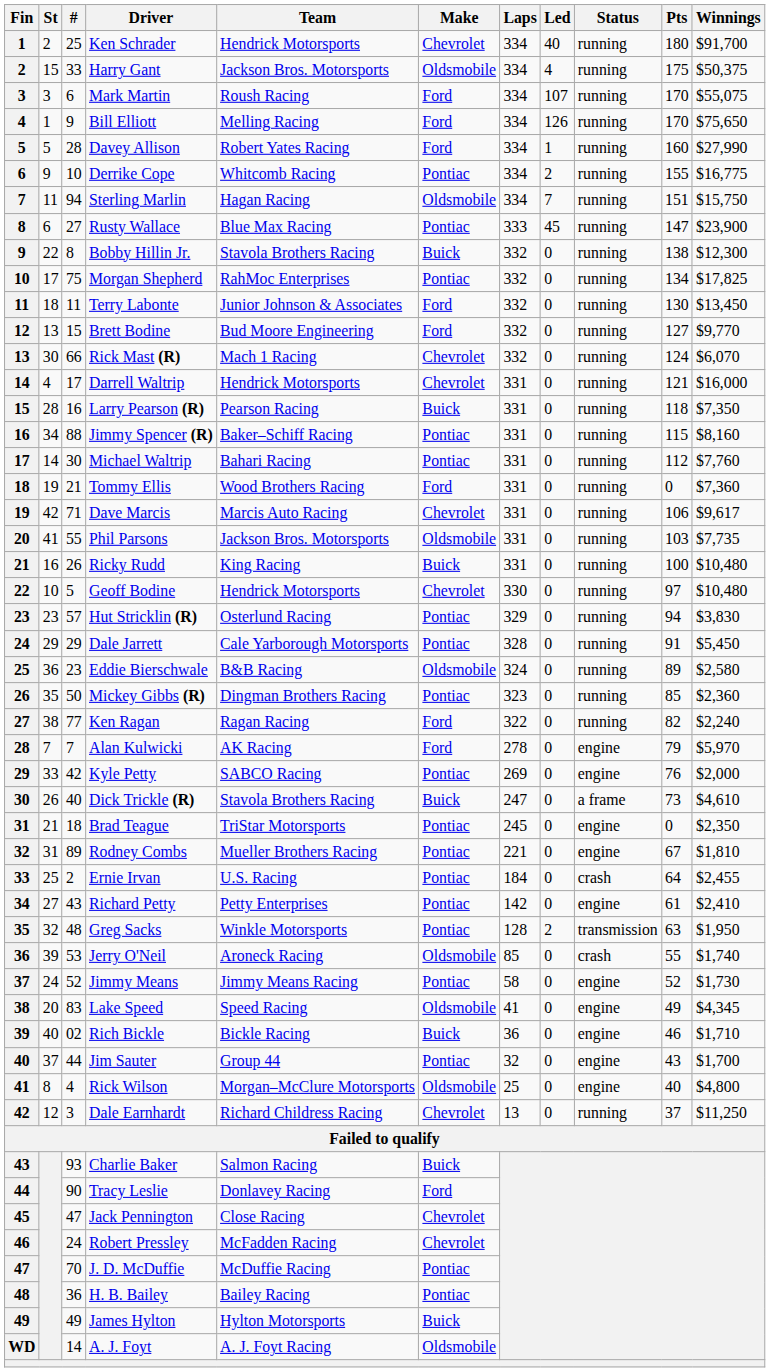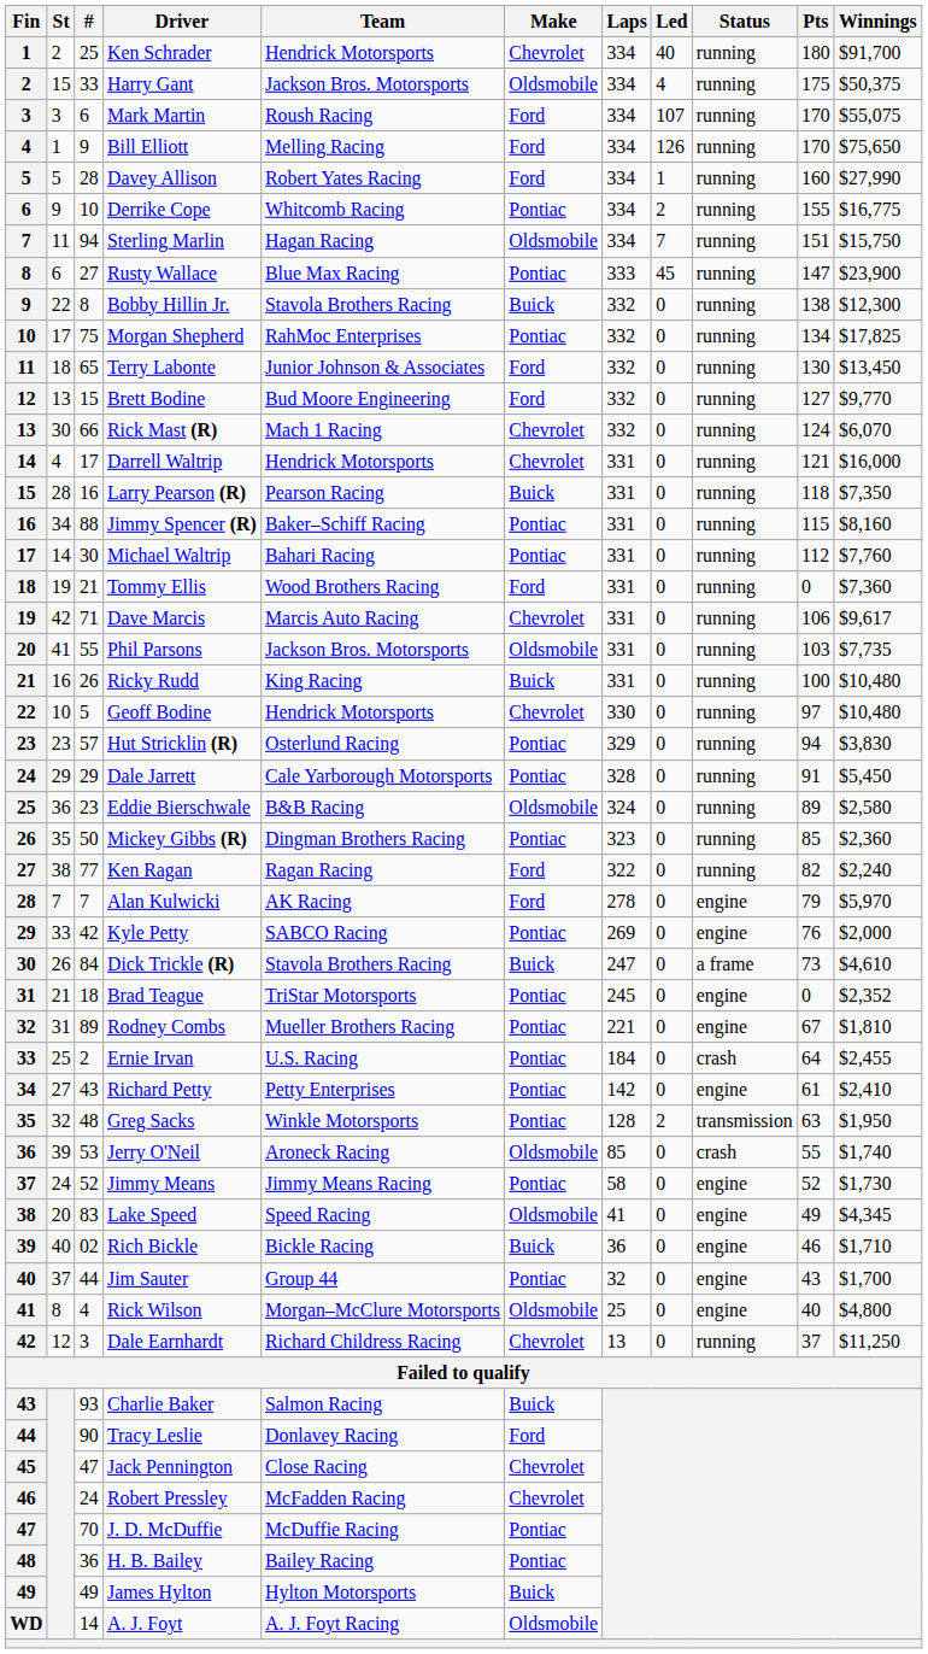 <table class="wikitable" style="font-size:95%">
 <tr>
 <th>Fin</th>
 <th>St</th>
 <th>#</th>
 <th>Driver</th>
 <th>Team</th>
 <th>Make</th>
 <th>Laps</th>
 <th>Led</th>
 <th>Status</th>
 <th>Pts</th>
 <th>Winnings</th>
 </tr>
 <tr>
 <th>1</th>
 <td>2</td>
 <td>25</td>
 <td><a href='#'>Ken Schrader</a></td>
 <td><a href='#'>Hendrick Motorsports</a></td>
 <td><a href='#'>Chevrolet</a></td>
 <td>334</td>
 <td>40</td>
 <td>running</td>
 <td>180</td>
 <td>$91,700</td>
 </tr>
 <tr>
 <th>2</th>
 <td>15</td>
 <td>33</td>
 <td><a href='#'>Harry Gant</a></td>
 <td><a href='#'>Jackson Bros. Motorsports</a></td>
 <td><a href='#'>Oldsmobile</a></td>
 <td>334</td>
 <td>4</td>
 <td>running</td>
 <td>175</td>
 <td>$50,375</td>
 </tr>
 <tr>
 <th>3</th>
 <td>3</td>
 <td>6</td>
 <td><a href='#'>Mark Martin</a></td>
 <td><a href='#'>Roush Racing</a></td>
 <td><a href='#'>Ford</a></td>
 <td>334</td>
 <td>107</td>
 <td>running</td>
 <td>170</td>
 <td>$55,075</td>
 </tr>
 <tr>
 <th>4</th>
 <td>1</td>
 <td>9</td>
 <td><a href='#'>Bill Elliott</a></td>
 <td><a href='#'>Melling Racing</a></td>
 <td><a href='#'>Ford</a></td>
 <td>334</td>
 <td>126</td>
 <td>running</td>
 <td>170</td>
 <td>$75,650</td>
 </tr>
 <tr>
 <th>5</th>
 <td>5</td>
 <td>28</td>
 <td><a href='#'>Davey Allison</a></td>
 <td><a href='#'>Robert Yates Racing</a></td>
 <td><a href='#'>Ford</a></td>
 <td>334</td>
 <td>1</td>
 <td>running</td>
 <td>160</td>
 <td>$27,990</td>
 </tr>
 <tr>
 <th>6</th>
 <td>9</td>
 <td>10</td>
 <td><a href='#'>Derrike Cope</a></td>
 <td><a href='#'>Whitcomb Racing</a></td>
 <td><a href='#'>Pontiac</a></td>
 <td>334</td>
 <td>2</td>
 <td>running</td>
 <td>155</td>
 <td>$16,775</td>
 </tr>
 <tr>
 <th>7</th>
 <td>11</td>
 <td>94</td>
 <td><a href='#'>Sterling Marlin</a></td>
 <td><a href='#'>Hagan Racing</a></td>
 <td><a href='#'>Oldsmobile</a></td>
 <td>334</td>
 <td>7</td>
 <td>running</td>
 <td>151</td>
 <td>$15,750</td>
 </tr>
 <tr>
 <th>8</th>
 <td>6</td>
 <td>27</td>
 <td><a href='#'>Rusty Wallace</a></td>
 <td><a href='#'>Blue Max Racing</a></td>
 <td><a href='#'>Pontiac</a></td>
 <td>333</td>
 <td>45</td>
 <td>running</td>
 <td>147</td>
 <td>$23,900</td>
 </tr>
 <tr>
 <th>9</th>
 <td>22</td>
 <td>8</td>
 <td><a href='#'>Bobby Hillin Jr.</a></td>
 <td><a href='#'>Stavola Brothers Racing</a></td>
 <td><a href='#'>Buick</a></td>
 <td>332</td>
 <td>0</td>
 <td>running</td>
 <td>138</td>
 <td>$12,300</td>
 </tr>
 <tr>
 <th>10</th>
 <td>17</td>
 <td>75</td>
 <td><a href='#'>Morgan Shepherd</a></td>
 <td><a href='#'>RahMoc Enterprises</a></td>
 <td><a href='#'>Pontiac</a></td>
 <td>332</td>
 <td>0</td>
 <td>running</td>
 <td>134</td>
 <td>$17,825</td>
 </tr>
 <tr>
 <th>11</th>
 <td>18</td>
-<td>11</td>
+<td>65</td>
 <td><a href='#'>Terry Labonte</a></td>
 <td><a href='#'>Junior Johnson & Associates</a></td>
 <td><a href='#'>Ford</a></td>
 <td>332</td>
 <td>0</td>
 <td>running</td>
 <td>130</td>
 <td>$13,450</td>
 </tr>
 <tr>
 <th>12</th>
 <td>13</td>
 <td>15</td>
 <td><a href='#'>Brett Bodine</a></td>
 <td><a href='#'>Bud Moore Engineering</a></td>
 <td><a href='#'>Ford</a></td>
 <td>332</td>
 <td>0</td>
 <td>running</td>
 <td>127</td>
 <td>$9,770</td>
 </tr>
 <tr>
 <th>13</th>
 <td>30</td>
 <td>66</td>
 <td><a href='#'>Rick Mast</a> <strong>(R)</strong></td>
 <td><a href='#'>Mach 1 Racing</a></td>
 <td><a href='#'>Chevrolet</a></td>
 <td>332</td>
 <td>0</td>
 <td>running</td>
 <td>124</td>
 <td>$6,070</td>
 </tr>
 <tr>
 <th>14</th>
 <td>4</td>
 <td>17</td>
 <td><a href='#'>Darrell Waltrip</a></td>
 <td><a href='#'>Hendrick Motorsports</a></td>
 <td><a href='#'>Chevrolet</a></td>
 <td>331</td>
 <td>0</td>
 <td>running</td>
 <td>121</td>
 <td>$16,000</td>
 </tr>
 <tr>
 <th>15</th>
 <td>28</td>
 <td>16</td>
 <td><a href='#'>Larry Pearson</a> <strong>(R)</strong></td>
 <td><a href='#'>Pearson Racing</a></td>
 <td><a href='#'>Buick</a></td>
 <td>331</td>
 <td>0</td>
 <td>running</td>
 <td>118</td>
 <td>$7,350</td>
 </tr>
 <tr>
 <th>16</th>
 <td>34</td>
 <td>88</td>
 <td><a href='#'>Jimmy Spencer</a> <strong>(R)</strong></td>
 <td><a href='#'>Baker–Schiff Racing</a></td>
 <td><a href='#'>Pontiac</a></td>
 <td>331</td>
 <td>0</td>
 <td>running</td>
 <td>115</td>
 <td>$8,160</td>
 </tr>
 <tr>
 <th>17</th>
 <td>14</td>
 <td>30</td>
 <td><a href='#'>Michael Waltrip</a></td>
 <td><a href='#'>Bahari Racing</a></td>
 <td><a href='#'>Pontiac</a></td>
 <td>331</td>
 <td>0</td>
 <td>running</td>
 <td>112</td>
 <td>$7,760</td>
 </tr>
 <tr>
 <th>18</th>
 <td>19</td>
 <td>21</td>
 <td><a href='#'>Tommy Ellis</a></td>
 <td><a href='#'>Wood Brothers Racing</a></td>
 <td><a href='#'>Ford</a></td>
 <td>331</td>
 <td>0</td>
 <td>running</td>
 <td>0</td>
 <td>$7,360</td>
 </tr>
 <tr>
 <th>19</th>
 <td>42</td>
 <td>71</td>
 <td><a href='#'>Dave Marcis</a></td>
 <td><a href='#'>Marcis Auto Racing</a></td>
 <td><a href='#'>Chevrolet</a></td>
 <td>331</td>
 <td>0</td>
 <td>running</td>
 <td>106</td>
 <td>$9,617</td>
 </tr>
 <tr>
 <th>20</th>
 <td>41</td>
 <td>55</td>
 <td><a href='#'>Phil Parsons</a></td>
 <td><a href='#'>Jackson Bros. Motorsports</a></td>
 <td><a href='#'>Oldsmobile</a></td>
 <td>331</td>
 <td>0</td>
 <td>running</td>
 <td>103</td>
 <td>$7,735</td>
 </tr>
 <tr>
 <th>21</th>
 <td>16</td>
 <td>26</td>
 <td><a href='#'>Ricky Rudd</a></td>
 <td><a href='#'>King Racing</a></td>
 <td><a href='#'>Buick</a></td>
 <td>331</td>
 <td>0</td>
 <td>running</td>
 <td>100</td>
 <td>$10,480</td>
 </tr>
 <tr>
 <th>22</th>
 <td>10</td>
 <td>5</td>
 <td><a href='#'>Geoff Bodine</a></td>
 <td><a href='#'>Hendrick Motorsports</a></td>
 <td><a href='#'>Chevrolet</a></td>
 <td>330</td>
 <td>0</td>
 <td>running</td>
 <td>97</td>
 <td>$10,480</td>
 </tr>
 <tr>
 <th>23</th>
 <td>23</td>
 <td>57</td>
 <td><a href='#'>Hut Stricklin</a> <strong>(R)</strong></td>
 <td><a href='#'>Osterlund Racing</a></td>
 <td><a href='#'>Pontiac</a></td>
 <td>329</td>
 <td>0</td>
 <td>running</td>
 <td>94</td>
 <td>$3,830</td>
 </tr>
 <tr>
 <th>24</th>
 <td>29</td>
 <td>29</td>
 <td><a href='#'>Dale Jarrett</a></td>
 <td><a href='#'>Cale Yarborough Motorsports</a></td>
 <td><a href='#'>Pontiac</a></td>
 <td>328</td>
 <td>0</td>
 <td>running</td>
 <td>91</td>
 <td>$5,450</td>
 </tr>
 <tr>
 <th>25</th>
 <td>36</td>
 <td>23</td>
 <td><a href='#'>Eddie Bierschwale</a></td>
 <td><a href='#'>B&B Racing</a></td>
 <td><a href='#'>Oldsmobile</a></td>
 <td>324</td>
 <td>0</td>
 <td>running</td>
 <td>89</td>
 <td>$2,580</td>
 </tr>
 <tr>
 <th>26</th>
 <td>35</td>
 <td>50</td>
 <td><a href='#'>Mickey Gibbs</a> <strong>(R)</strong></td>
 <td><a href='#'>Dingman Brothers Racing</a></td>
 <td><a href='#'>Pontiac</a></td>
 <td>323</td>
 <td>0</td>
 <td>running</td>
 <td>85</td>
 <td>$2,360</td>
 </tr>
 <tr>
 <th>27</th>
 <td>38</td>
 <td>77</td>
 <td><a href='#'>Ken Ragan</a></td>
 <td><a href='#'>Ragan Racing</a></td>
 <td><a href='#'>Ford</a></td>
 <td>322</td>
 <td>0</td>
 <td>running</td>
 <td>82</td>
 <td>$2,240</td>
 </tr>
 <tr>
 <th>28</th>
 <td>7</td>
 <td>7</td>
 <td><a href='#'>Alan Kulwicki</a></td>
 <td><a href='#'>AK Racing</a></td>
 <td><a href='#'>Ford</a></td>
 <td>278</td>
 <td>0</td>
 <td>engine</td>
 <td>79</td>
 <td>$5,970</td>
 </tr>
 <tr>
 <th>29</th>
 <td>33</td>
 <td>42</td>
 <td><a href='#'>Kyle Petty</a></td>
 <td><a href='#'>SABCO Racing</a></td>
 <td><a href='#'>Pontiac</a></td>
 <td>269</td>
 <td>0</td>
 <td>engine</td>
 <td>76</td>
 <td>$2,000</td>
 </tr>
 <tr>
 <th>30</th>
 <td>26</td>
-<td>40</td>
+<td>84</td>
 <td><a href='#'>Dick Trickle</a> <strong>(R)</strong></td>
 <td><a href='#'>Stavola Brothers Racing</a></td>
 <td><a href='#'>Buick</a></td>
 <td>247</td>
 <td>0</td>
 <td>a frame</td>
 <td>73</td>
 <td>$4,610</td>
 </tr>
 <tr>
 <th>31</th>
 <td>21</td>
 <td>18</td>
 <td><a href='#'>Brad Teague</a></td>
 <td><a href='#'>TriStar Motorsports</a></td>
 <td><a href='#'>Pontiac</a></td>
 <td>245</td>
 <td>0</td>
 <td>engine</td>
 <td>0</td>
-<td>$2,350</td>
+<td>$2,352</td>
 </tr>
 <tr>
 <th>32</th>
 <td>31</td>
 <td>89</td>
 <td><a href='#'>Rodney Combs</a></td>
 <td><a href='#'>Mueller Brothers Racing</a></td>
 <td><a href='#'>Pontiac</a></td>
 <td>221</td>
 <td>0</td>
 <td>engine</td>
 <td>67</td>
 <td>$1,810</td>
 </tr>
 <tr>
 <th>33</th>
 <td>25</td>
 <td>2</td>
 <td><a href='#'>Ernie Irvan</a></td>
 <td><a href='#'>U.S. Racing</a></td>
 <td><a href='#'>Pontiac</a></td>
 <td>184</td>
 <td>0</td>
 <td>crash</td>
 <td>64</td>
 <td>$2,455</td>
 </tr>
 <tr>
 <th>34</th>
 <td>27</td>
 <td>43</td>
 <td><a href='#'>Richard Petty</a></td>
 <td><a href='#'>Petty Enterprises</a></td>
 <td><a href='#'>Pontiac</a></td>
 <td>142</td>
 <td>0</td>
 <td>engine</td>
 <td>61</td>
 <td>$2,410</td>
 </tr>
 <tr>
 <th>35</th>
 <td>32</td>
 <td>48</td>
 <td><a href='#'>Greg Sacks</a></td>
 <td><a href='#'>Winkle Motorsports</a></td>
 <td><a href='#'>Pontiac</a></td>
 <td>128</td>
 <td>2</td>
 <td>transmission</td>
 <td>63</td>
 <td>$1,950</td>
 </tr>
 <tr>
 <th>36</th>
 <td>39</td>
 <td>53</td>
 <td><a href='#'>Jerry O'Neil</a></td>
 <td><a href='#'>Aroneck Racing</a></td>
 <td><a href='#'>Oldsmobile</a></td>
 <td>85</td>
 <td>0</td>
 <td>crash</td>
 <td>55</td>
 <td>$1,740</td>
 </tr>
 <tr>
 <th>37</th>
 <td>24</td>
 <td>52</td>
 <td><a href='#'>Jimmy Means</a></td>
 <td><a href='#'>Jimmy Means Racing</a></td>
 <td><a href='#'>Pontiac</a></td>
 <td>58</td>
 <td>0</td>
 <td>engine</td>
 <td>52</td>
 <td>$1,730</td>
 </tr>
 <tr>
 <th>38</th>
 <td>20</td>
 <td>83</td>
 <td><a href='#'>Lake Speed</a></td>
 <td><a href='#'>Speed Racing</a></td>
 <td><a href='#'>Oldsmobile</a></td>
 <td>41</td>
 <td>0</td>
 <td>engine</td>
 <td>49</td>
 <td>$4,345</td>
 </tr>
 <tr>
 <th>39</th>
 <td>40</td>
 <td>02</td>
 <td><a href='#'>Rich Bickle</a></td>
 <td><a href='#'>Bickle Racing</a></td>
 <td><a href='#'>Buick</a></td>
 <td>36</td>
 <td>0</td>
 <td>engine</td>
 <td>46</td>
 <td>$1,710</td>
 </tr>
 <tr>
 <th>40</th>
 <td>37</td>
 <td>44</td>
 <td><a href='#'>Jim Sauter</a></td>
 <td><a href='#'>Group 44</a></td>
 <td><a href='#'>Pontiac</a></td>
 <td>32</td>
 <td>0</td>
 <td>engine</td>
 <td>43</td>
 <td>$1,700</td>
 </tr>
 <tr>
 <th>41</th>
 <td>8</td>
 <td>4</td>
 <td><a href='#'>Rick Wilson</a></td>
 <td><a href='#'>Morgan–McClure Motorsports</a></td>
 <td><a href='#'>Oldsmobile</a></td>
 <td>25</td>
 <td>0</td>
 <td>engine</td>
 <td>40</td>
 <td>$4,800</td>
 </tr>
 <tr>
 <th>42</th>
 <td>12</td>
 <td>3</td>
 <td><a href='#'>Dale Earnhardt</a></td>
 <td><a href='#'>Richard Childress Racing</a></td>
 <td><a href='#'>Chevrolet</a></td>
 <td>13</td>
 <td>0</td>
 <td>running</td>
 <td>37</td>
 <td>$11,250</td>
 </tr>
 <tr>
 <th colspan="11">Failed to qualify</th>
 </tr>
 <tr>
 <th>43</th>
 <th rowspan="8"></th>
 <td>93</td>
 <td><a href='#'>Charlie Baker</a></td>
 <td><a href='#'>Salmon Racing</a></td>
 <td><a href='#'>Buick</a></td>
 <th colspan="5" rowspan="8"></th>
 </tr>
 <tr>
 <th>44</th>
 <td>90</td>
 <td><a href='#'>Tracy Leslie</a></td>
 <td><a href='#'>Donlavey Racing</a></td>
 <td><a href='#'>Ford</a></td>
 </tr>
 <tr>
 <th>45</th>
 <td>47</td>
 <td><a href='#'>Jack Pennington</a></td>
 <td><a href='#'>Close Racing</a></td>
 <td><a href='#'>Chevrolet</a></td>
 </tr>
 <tr>
 <th>46</th>
 <td>24</td>
 <td><a href='#'>Robert Pressley</a></td>
 <td><a href='#'>McFadden Racing</a></td>
 <td><a href='#'>Chevrolet</a></td>
 </tr>
 <tr>
 <th>47</th>
 <td>70</td>
 <td><a href='#'>J. D. McDuffie</a></td>
 <td><a href='#'>McDuffie Racing</a></td>
 <td><a href='#'>Pontiac</a></td>
 </tr>
 <tr>
 <th>48</th>
 <td>36</td>
 <td><a href='#'>H. B. Bailey</a></td>
 <td><a href='#'>Bailey Racing</a></td>
 <td><a href='#'>Pontiac</a></td>
 </tr>
 <tr>
 <th>49</th>
 <td>49</td>
 <td><a href='#'>James Hylton</a></td>
 <td><a href='#'>Hylton Motorsports</a></td>
 <td><a href='#'>Buick</a></td>
 </tr>
 <tr>
 <th>WD</th>
 <td>14</td>
 <td><a href='#'>A. J. Foyt</a></td>
 <td><a href='#'>A. J. Foyt Racing</a></td>
 <td><a href='#'>Oldsmobile</a></td>
 </tr>
 <tr>
 <th colspan="11"></th>
 </tr>
 </table>
